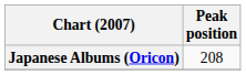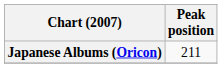 <table class="wikitable sortable plainrowheaders" style="text-align:center">
 <tr>
 <th scope="col">Chart (2007)</th>
 <th scope="col">Peak<br> position</th>
 </tr>
 <tr>
 <th scope="row">Japanese Albums (<a href='#'>Oricon</a>)</th>
-<td>208</td>
+<td>211</td>
 </tr>
 <tr>
 </tr>
 </table>
